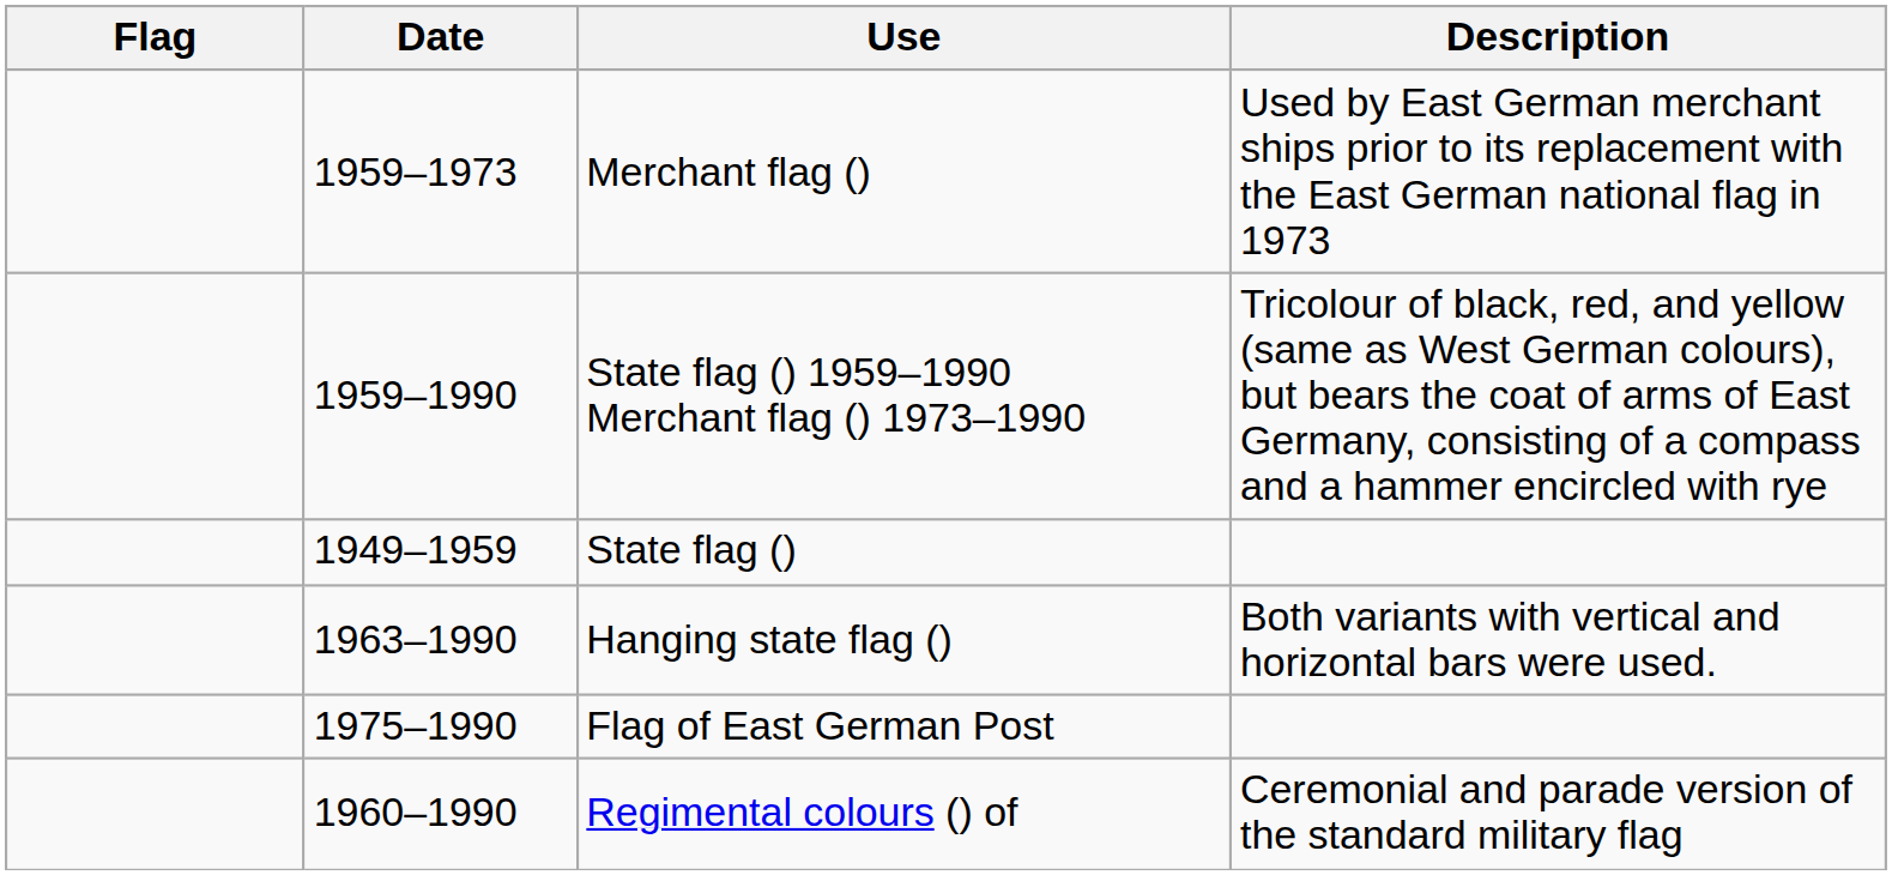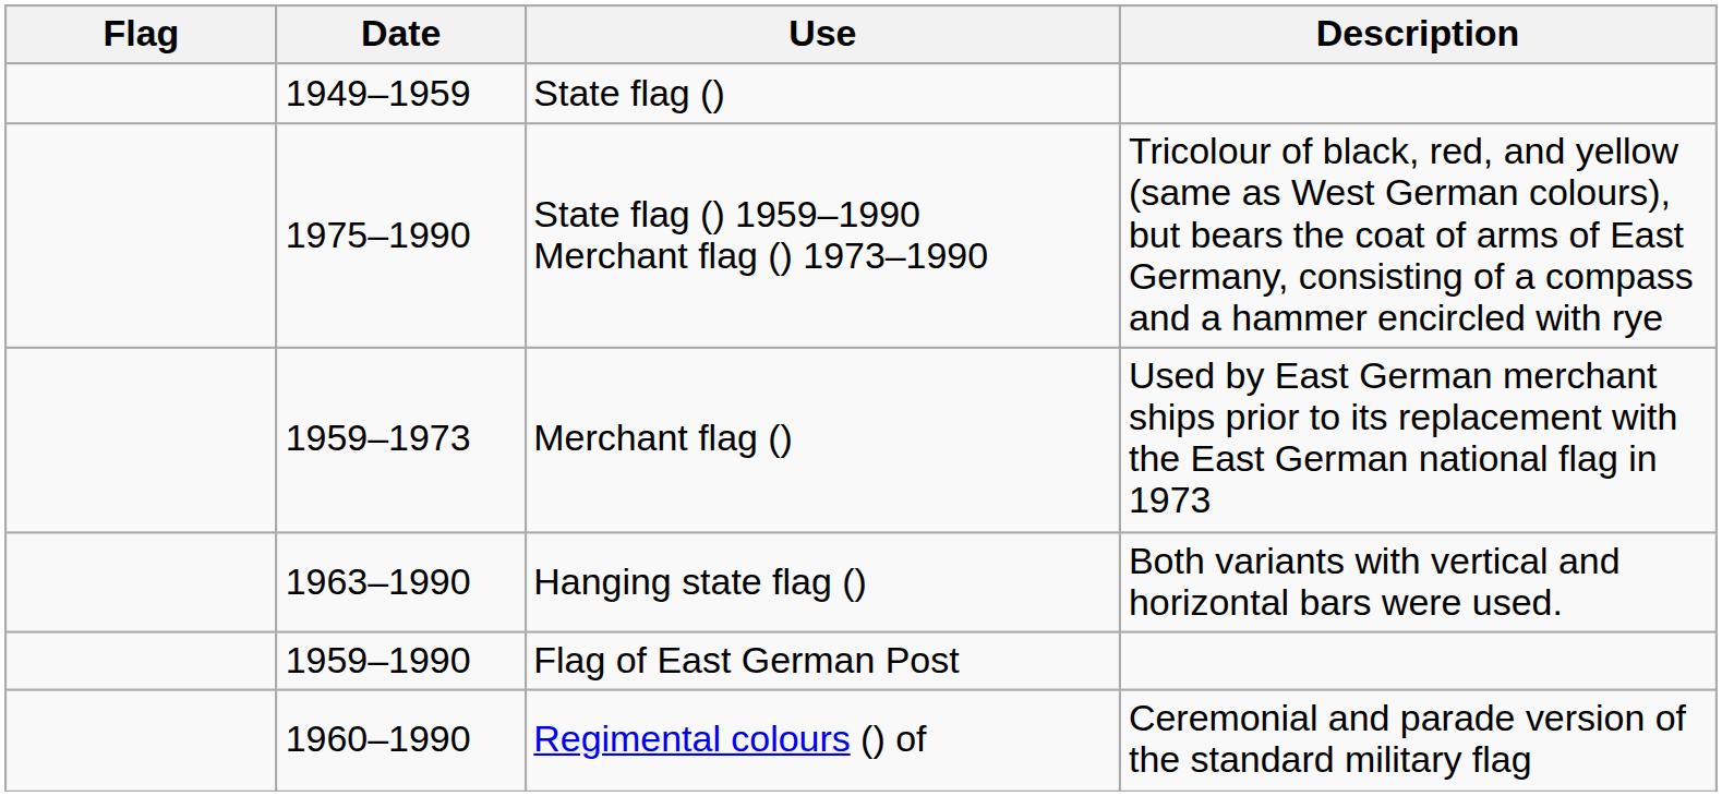 <table class="wikitable">
 <tr>
 <th width="110">Flag</th>
 <th width="100">Date</th>
 <th width="250">Use</th>
 <th width="250">Description</th>
 </tr>
 <tr>
 <td></td>
-<td>1959–1973</td>
-<td>Merchant flag ()</td>
-<td>Used by East German merchant ships prior to its replacement with the East German national flag in 1973</td>
+<td>1949–1959</td>
+<td>State flag ()</td>
+<td></td>
 </tr>
 <tr>
 <td></td>
-<td>1959–1990</td>
+<td>1975–1990</td>
 <td>State flag () 1959–1990<br>Merchant flag () 1973–1990</td>
 <td>Tricolour of black, red, and yellow (same as West German colours), but bears the coat of arms of East Germany, consisting of a compass and a hammer encircled with rye</td>
 </tr>
 <tr>
 <td></td>
-<td>1949–1959</td>
-<td>State flag ()</td>
-<td></td>
+<td>1959–1973</td>
+<td>Merchant flag ()</td>
+<td>Used by East German merchant ships prior to its replacement with the East German national flag in 1973</td>
 </tr>
 <tr>
 <td> </td>
 <td>1963–1990</td>
 <td>Hanging state flag ()</td>
 <td>Both variants with vertical and horizontal bars were used.</td>
 </tr>
 <tr>
 <td></td>
-<td>1975–1990</td>
+<td>1959–1990</td>
 <td>Flag of East German Post</td>
 <td></td>
 </tr>
 <tr>
 <td></td>
 <td>1960–1990</td>
 <td><a href='#'>Regimental colours</a> () of </td>
 <td>Ceremonial and parade version of the standard military flag</td>
 </tr>
 </table>
